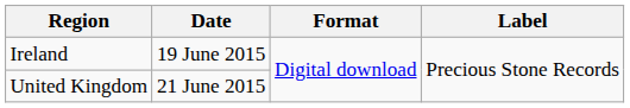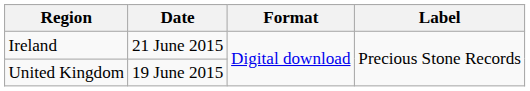 <table class=wikitable>
 <tr>
 <th>Region</th>
 <th>Date</th>
 <th>Format</th>
 <th>Label</th>
 </tr>
 <tr>
 <td>Ireland</td>
-<td>19 June 2015</td>
+<td>21 June 2015</td>
 <td rowspan="2"><a href='#'>Digital download</a></td>
 <td rowspan="2">Precious Stone Records</td>
 </tr>
 <tr>
 <td>United Kingdom</td>
-<td>21 June 2015</td>
+<td>19 June 2015</td>
 </tr>
 </table>
